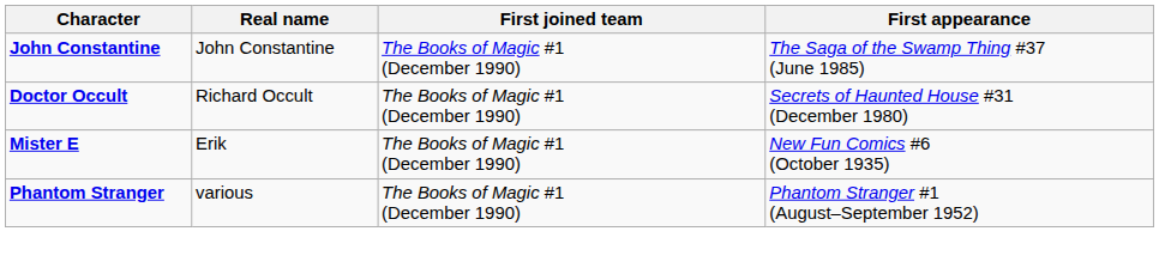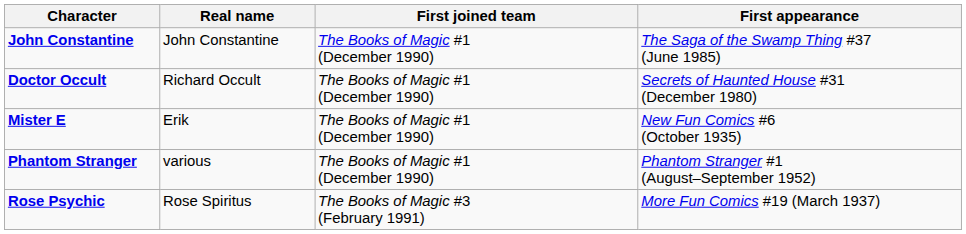 <table class="wikitable" width=65%>
 <tr>
 <th width=12%>Character</th>
 <th width=12%>Real name</th>
 <th width=25%>First joined team</th>
 <th width=25%>First appearance</th>
 </tr>
 <tr>
 <td valign="top"><strong><a href='#'>John Constantine</a></strong></td>
 <td valign="top">John Constantine</td>
 <td valign="top"><em><a href='#'>The Books of Magic</a></em> #1<br>(December 1990)</td>
 <td valign="top"><em><a href='#'>The Saga of the Swamp Thing</a></em> #37<br>(June 1985)</td>
 </tr>
 <tr>
 <td valign="top"><strong><a href='#'>Doctor Occult</a></strong></td>
 <td valign="top">Richard Occult</td>
 <td valign="top"><em>The Books of Magic</em> #1<br>(December 1990)</td>
 <td valign="top"><em><a href='#'>Secrets of Haunted House</a></em> #31<br>(December 1980)</td>
 </tr>
 <tr>
 <td valign="top"><strong><a href='#'>Mister E</a></strong></td>
 <td valign="top">Erik</td>
 <td valign="top"><em>The Books of Magic</em> #1<br>(December 1990)</td>
 <td valign="top"><em><a href='#'>New Fun Comics</a></em> #6<br>(October 1935)</td>
 </tr>
 <tr>
 <td valign="top"><strong><a href='#'>Phantom Stranger</a></strong></td>
 <td valign="top">various</td>
 <td valign="top"><em>The Books of Magic</em> #1<br>(December 1990)</td>
 <td valign="top"><em><a href='#'>Phantom Stranger</a></em> #1<br>(August–September 1952)</td>
 </tr>
+<tr>
+<td valign="top"><strong><a href='#'>Rose Psychic</a></strong></td>
+<td valign="top">Rose Spiritus</td>
+<td valign="top"><em>The Books of Magic</em> #3<br>(February 1991)</td>
+<td valign="top"><em><a href='#'>More Fun Comics</a></em> #19 (March 1937)</td>
+</tr>
 </table>
